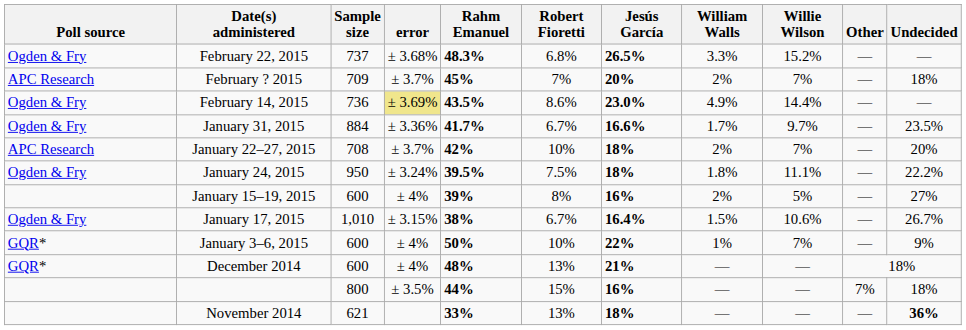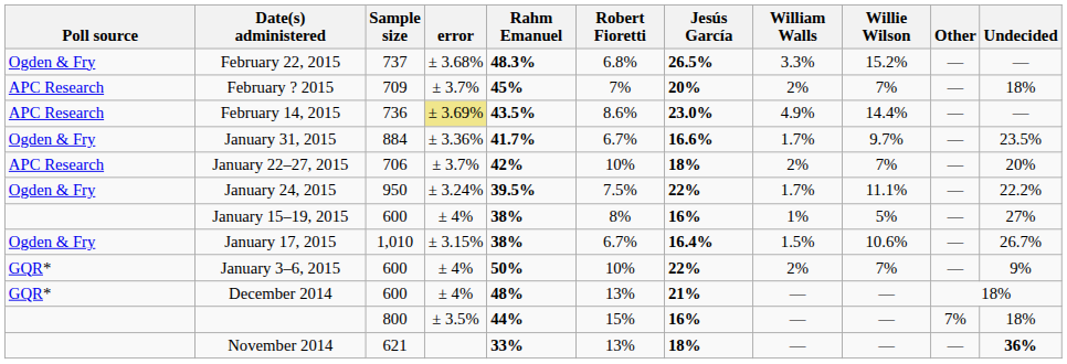 <table class="wikitable">
 <tr valign= bottom>
 <th style="width:180px;">Poll source</th>
 <th style="width:160px;">Date(s)<br>administered</th>
 <th class=small>Sample<br>size</th>
 <th class=small><br>error</th>
 <th style="width:80px;">Rahm<br>Emanuel</th>
 <th style="width:80px;">Robert<br>Fioretti</th>
 <th style="width:80px;">Jesús<br>García</th>
 <th style="width:80px;">William<br>Walls</th>
 <th style="width:80px;">Willie<br>Wilson</th>
 <th>Other</th>
 <th>Undecided</th>
 </tr>
 <tr>
 <td><a href='#'>Ogden & Fry</a></td>
 <td align=center>February 22, 2015</td>
 <td align=center>737</td>
 <td align=center>± 3.68%</td>
 <td><strong>48.3%</strong></td>
 <td align=center>6.8%</td>
 <td><strong>26.5%</strong></td>
 <td align=center>3.3%</td>
 <td align=center>15.2%</td>
 <td align=center>—</td>
 <td align=center>—</td>
 </tr>
 <tr>
 <td><a href='#'>APC Research</a></td>
 <td align=center>February ? 2015</td>
 <td align=center>709</td>
 <td align=center>± 3.7%</td>
 <td><strong>45%</strong></td>
 <td align=center>7%</td>
 <td><strong>20%</strong></td>
 <td align=center>2%</td>
 <td align=center>7%</td>
 <td align=center>—</td>
 <td align=center>18%</td>
 </tr>
 <tr>
-<td><a href='#'>Ogden & Fry</a></td>
+<td><a href='#'>APC Research</a></td>
 <td align=center>February 14, 2015</td>
 <td align=center>736</td>
 <td align=center style="background: khaki;">± 3.69%</td>
 <td><strong>43.5%</strong></td>
 <td align=center>8.6%</td>
 <td><strong>23.0%</strong></td>
 <td align=center>4.9%</td>
 <td align=center>14.4%</td>
 <td align=center>—</td>
 <td align=center>—</td>
 </tr>
 <tr>
 <td><a href='#'>Ogden & Fry</a></td>
 <td align=center>January 31, 2015</td>
 <td align=center>884</td>
 <td align=center>± 3.36%</td>
 <td><strong>41.7%</strong></td>
 <td align=center>6.7%</td>
 <td><strong>16.6%</strong></td>
 <td align=center>1.7%</td>
 <td align=center>9.7%</td>
 <td align=center>—</td>
 <td align=center>23.5%</td>
 </tr>
 <tr>
 <td><a href='#'>APC Research</a></td>
 <td align=center>January 22–27, 2015</td>
-<td align=center>708</td>
+<td align=center>706</td>
 <td align=center>± 3.7%</td>
 <td><strong>42%</strong></td>
 <td align=center>10%</td>
 <td><strong>18%</strong></td>
 <td align=center>2%</td>
 <td align=center>7%</td>
 <td align=center>—</td>
 <td align=center>20%</td>
 </tr>
 <tr>
 <td><a href='#'>Ogden & Fry</a></td>
 <td align=center>January 24, 2015</td>
 <td align=center>950</td>
 <td align=center>± 3.24%</td>
 <td><strong>39.5%</strong></td>
 <td align=center>7.5%</td>
-<td><strong>18%</strong></td>
-<td align=center>1.8%</td>
+<td><strong>22%</strong></td>
+<td align=center>1.7%</td>
 <td align=center>11.1%</td>
 <td align=center>—</td>
 <td align=center>22.2%</td>
 </tr>
 <tr>
 <td></td>
 <td align=center>January 15–19, 2015</td>
 <td align=center>600</td>
 <td align=center>± 4%</td>
-<td><strong>39%</strong></td>
+<td><strong>38%</strong></td>
 <td align=center>8%</td>
 <td><strong>16%</strong></td>
-<td align=center>2%</td>
+<td align=center>1%</td>
 <td align=center>5%</td>
 <td align=center>—</td>
 <td align=center>27%</td>
 </tr>
 <tr>
 <td><a href='#'>Ogden & Fry</a></td>
 <td align=center>January 17, 2015</td>
 <td align=center>1,010</td>
 <td align=center>± 3.15%</td>
 <td><strong>38%</strong></td>
 <td align=center>6.7%</td>
 <td><strong>16.4%</strong></td>
 <td align=center>1.5%</td>
 <td align=center>10.6%</td>
 <td align=center>—</td>
 <td align=center>26.7%</td>
 </tr>
 <tr>
 <td><a href='#'>GQR</a>*</td>
 <td align=center>January 3–6, 2015</td>
 <td align=center>600</td>
 <td align=center>± 4%</td>
 <td><strong>50%</strong></td>
 <td align=center>10%</td>
 <td><strong>22%</strong></td>
-<td align=center>1%</td>
+<td align=center>2%</td>
 <td align=center>7%</td>
 <td align=center>—</td>
 <td align=center>9%</td>
 </tr>
 <tr>
 <td><a href='#'>GQR</a>*</td>
 <td align=center>December 2014</td>
 <td align=center>600</td>
 <td align=center>± 4%</td>
 <td><strong>48%</strong></td>
 <td align=center>13%</td>
 <td><strong>21%</strong></td>
 <td align=center>—</td>
 <td align=center>—</td>
 <td align=center colspan=2>18%</td>
 </tr>
 <tr>
 <td></td>
 <td align=center></td>
 <td align=center>800</td>
 <td align=center>± 3.5%</td>
 <td><strong>44%</strong></td>
 <td align=center>15%</td>
 <td><strong>16%</strong></td>
 <td align=center>—</td>
 <td align=center>—</td>
 <td align=center>7%</td>
 <td align=center>18%</td>
 </tr>
 <tr>
 <td></td>
 <td align=center>November 2014</td>
 <td align=center>621</td>
 <td align=center></td>
 <td><strong>33%</strong></td>
 <td align=center>13%</td>
 <td><strong>18%</strong></td>
 <td align=center>—</td>
 <td align=center>—</td>
 <td align=center>—</td>
 <td align=center><strong>36%</strong></td>
 </tr>
 </table>
